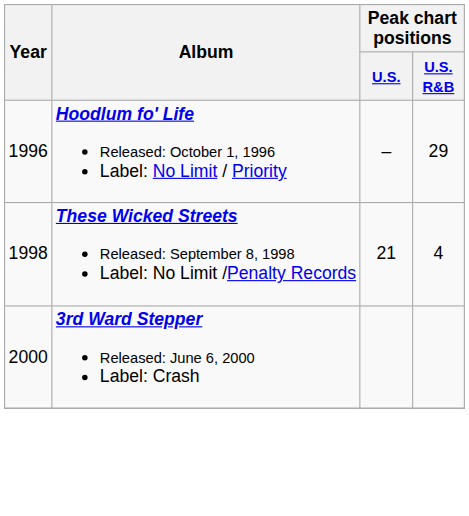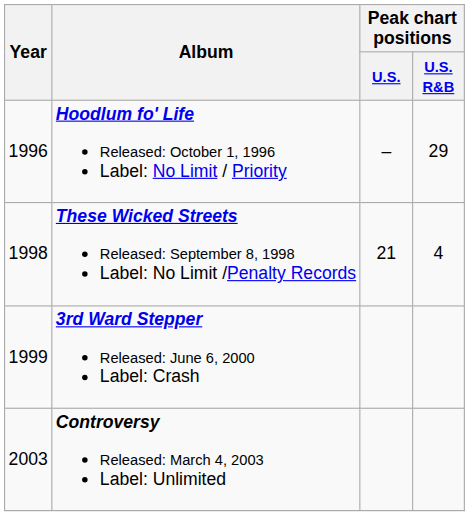 <table class="wikitable">
 <tr>
 <th rowspan="2">Year</th>
 <th rowspan="2">Album</th>
 <th colspan="2">Peak chart positions</th>
 </tr>
 <tr>
 <th width=40><small><a href='#'>U.S.</a></small></th>
 <th width=40><small><a href='#'>U.S. R&B</a></small></th>
 </tr>
 <tr>
 <td>1996</td>
 <td><strong><em><a href='#'>Hoodlum fo' Life</a></em></strong><br><ul><li><small>Released: October 1, 1996</small></li><li>Label: <a href='#'>No Limit</a> / <a href='#'>Priority</a></li></ul></td>
 <td align="center">–</td>
 <td align="center">29</td>
 </tr>
 <tr>
 <td>1998</td>
 <td><strong><em><a href='#'>These Wicked Streets</a></em></strong><br><ul><li><small>Released: September 8, 1998</small></li><li>Label: No Limit /<a href='#'>Penalty Records</a></li></ul></td>
 <td align="center">21</td>
 <td align="center">4</td>
 </tr>
 <tr>
-<td>2000</td>
+<td>1999</td>
 <td><strong><em><a href='#'>3rd Ward Stepper</a></em></strong><br><ul><li><small>Released: June 6, 2000</small></li><li>Label: Crash</li></ul></td>
+<td align="center"></td>
+<td align="center"></td>
+</tr>
+<tr>
+<td>2003</td>
+<td><strong><em>Controversy</em></strong><br><ul><li><small>Released: March 4, 2003</small></li><li>Label: Unlimited</li></ul></td>
 <td align="center"></td>
 <td align="center"></td>
 </tr>
 <tr>
 </tr>
 </table>
